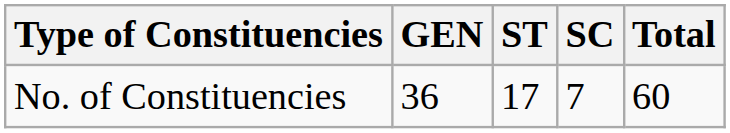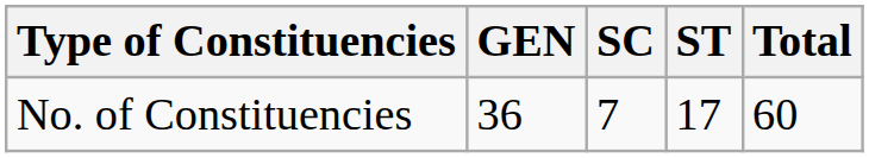 <table class="wikitable">
 <tr>
 <th>Type of Constituencies</th>
 <th>GEN</th>
+<th>SC</th>
 <th>ST</th>
-<th>SC</th>
 <th>Total</th>
 </tr>
 <tr>
 <td>No. of Constituencies</td>
 <td>36</td>
+<td>7</td>
 <td>17</td>
-<td>7</td>
 <td>60</td>
 </tr>
 </table>
